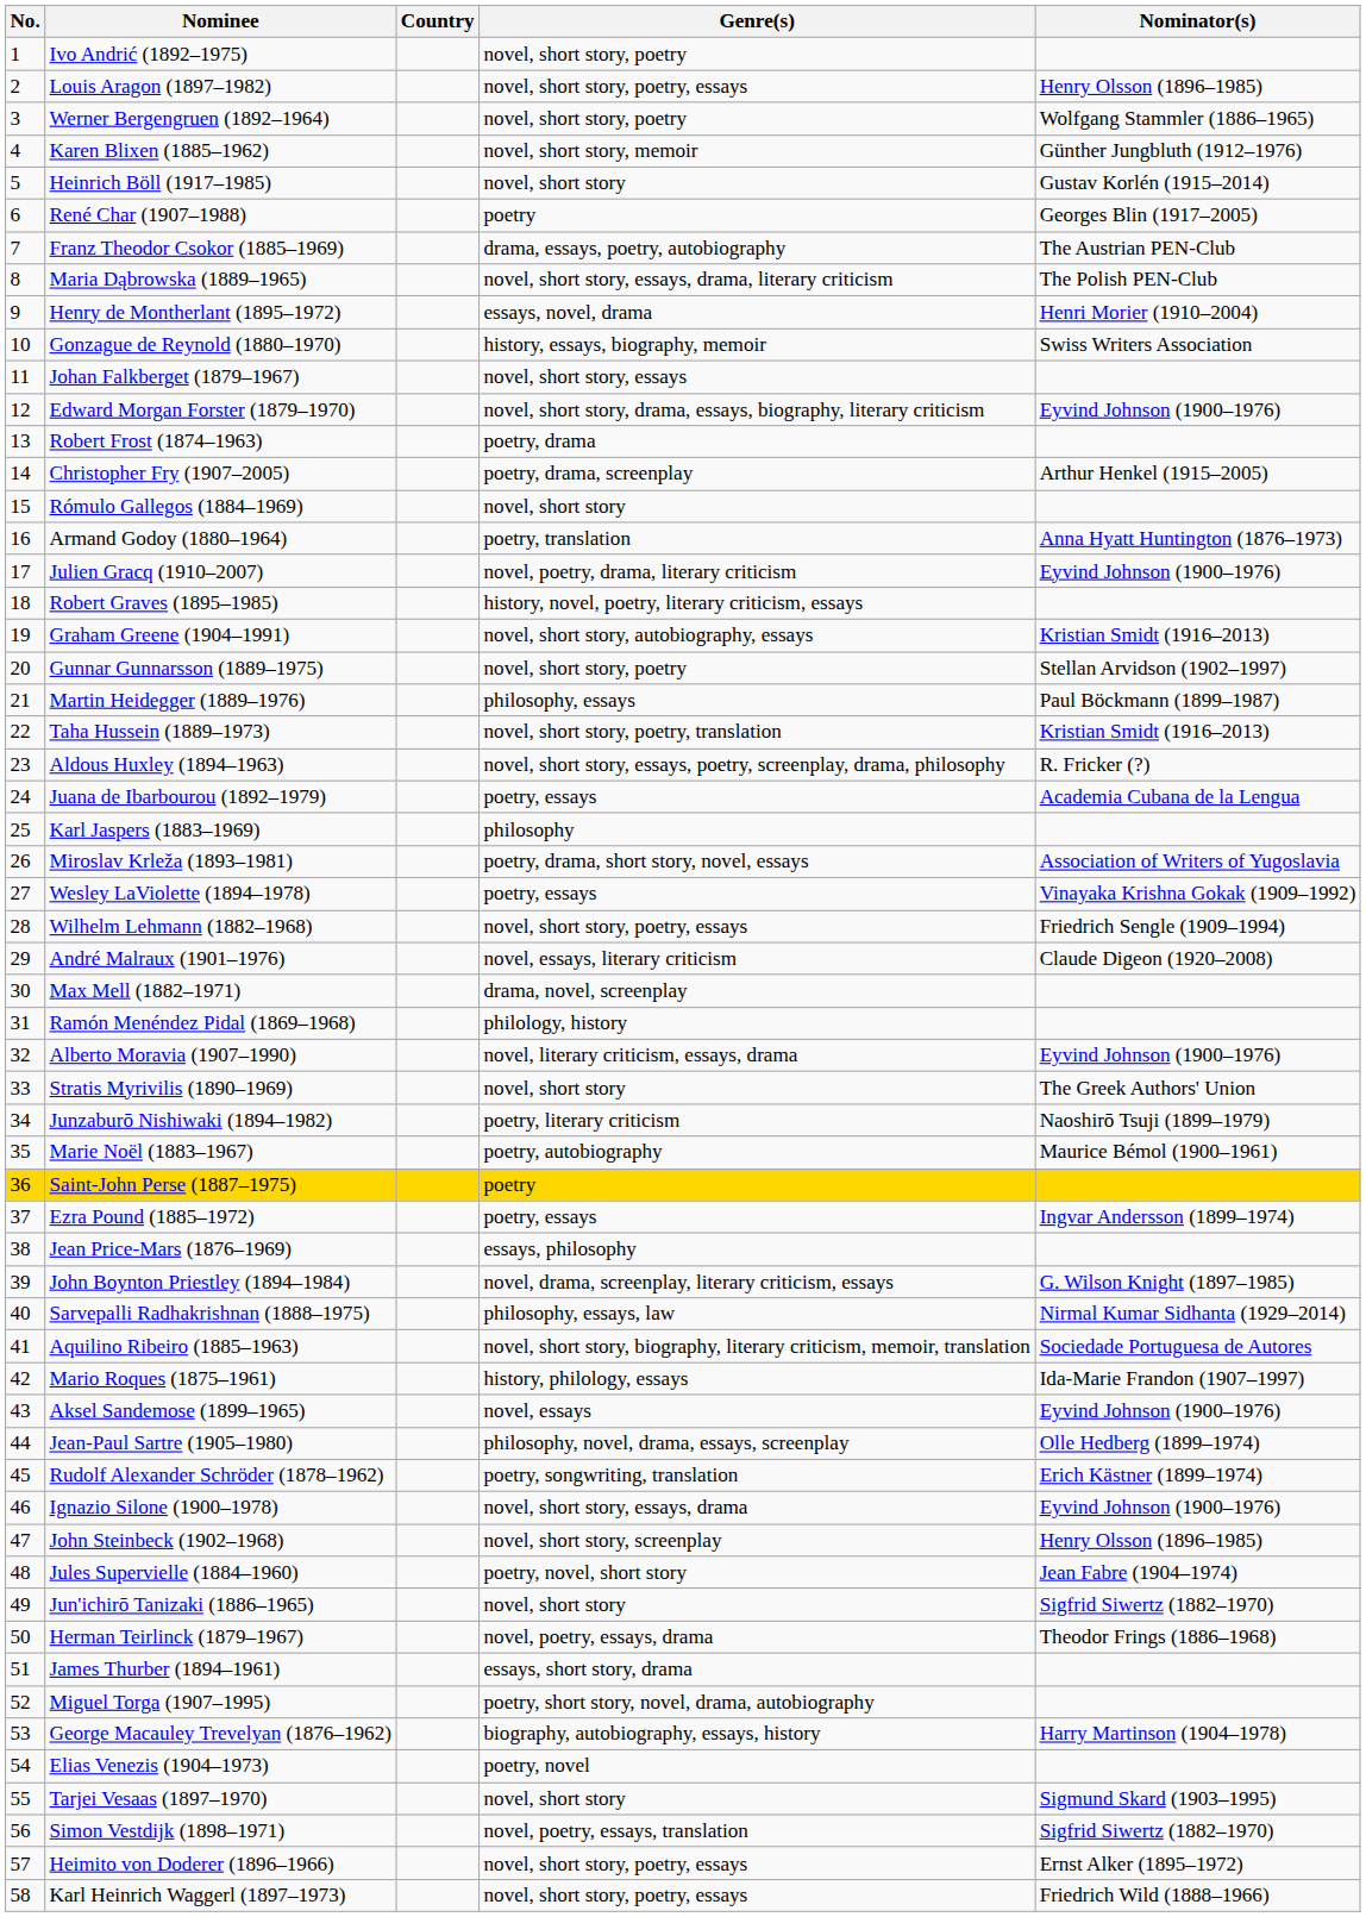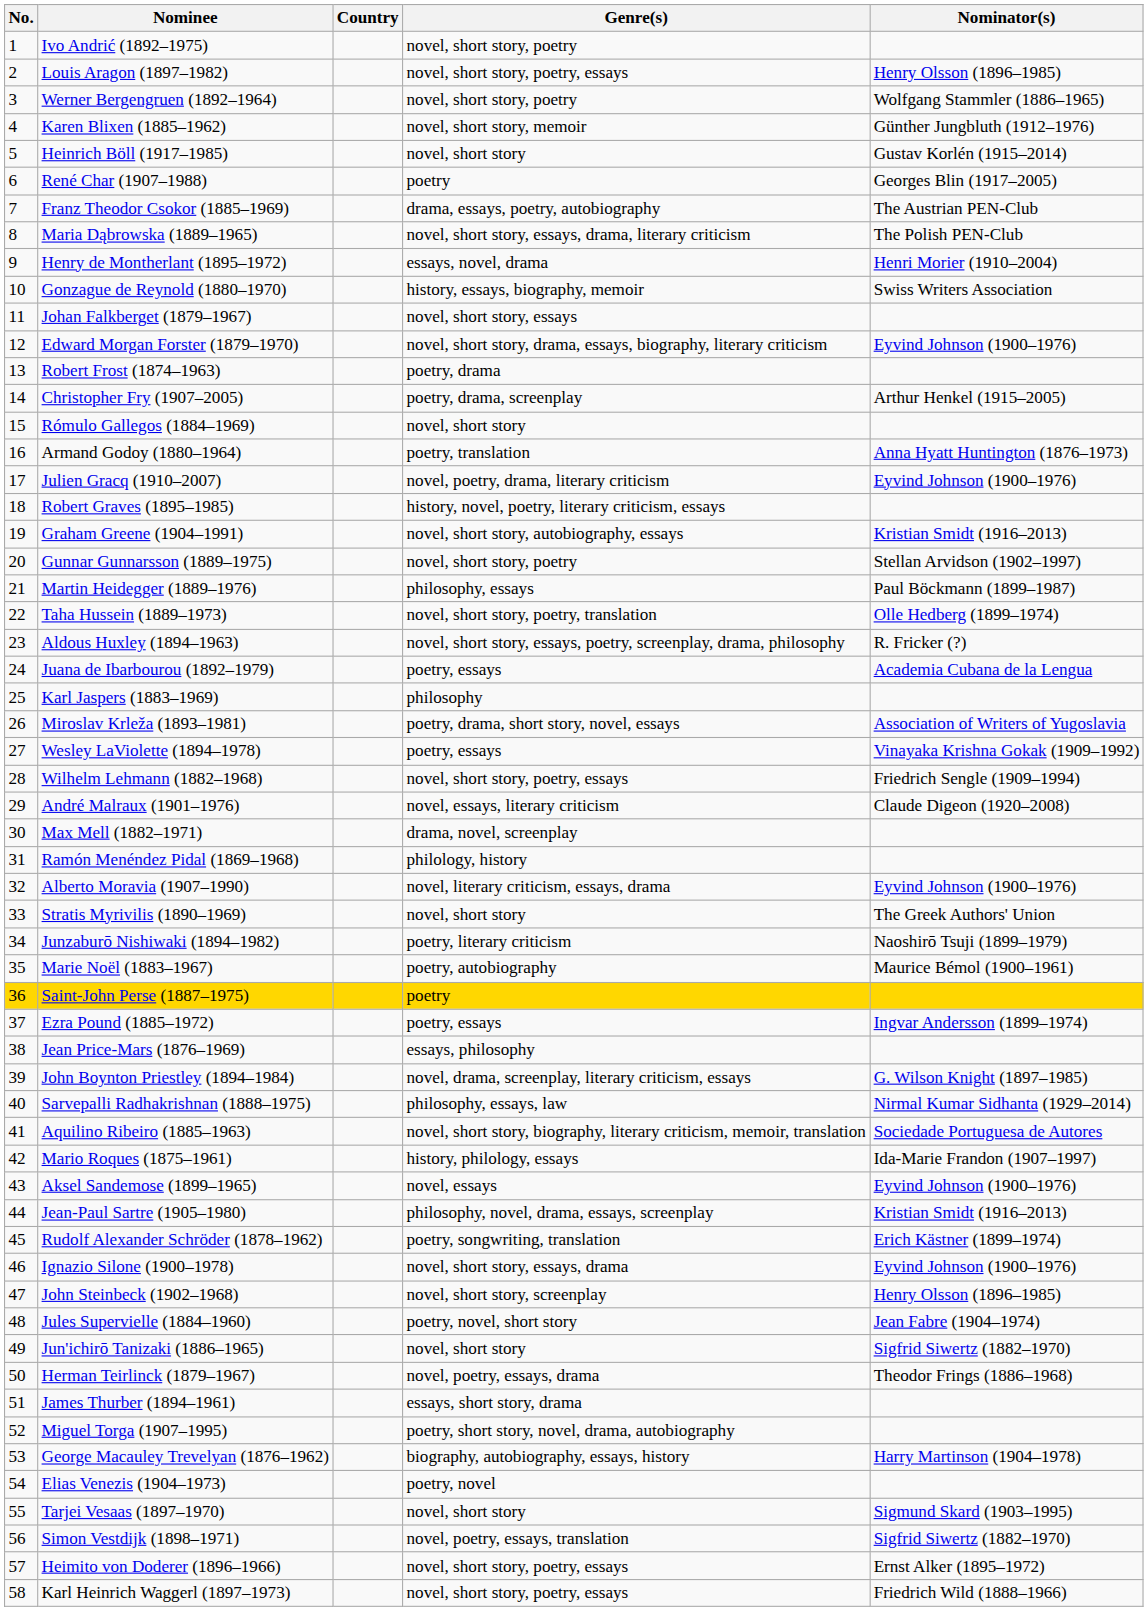 <table class="sortable wikitable mw-collapsible">
 <tr>
 <th scope=col>No.</th>
 <th scope=col>Nominee</th>
 <th scope=col>Country</th>
 <th scope=col>Genre(s)</th>
 <th scope=col>Nominator(s)</th>
 </tr>
 <tr>
 <td>1</td>
 <td><a href='#'>Ivo Andrić</a> (1892–1975)</td>
 <td></td>
 <td>novel, short story, poetry</td>
 <td></td>
 </tr>
 <tr>
 <td>2</td>
 <td><a href='#'>Louis Aragon</a> (1897–1982)</td>
 <td></td>
 <td>novel, short story, poetry, essays</td>
 <td><a href='#'>Henry Olsson</a> (1896–1985)</td>
 </tr>
 <tr>
 <td>3</td>
 <td><a href='#'>Werner Bergengruen</a> (1892–1964)</td>
 <td></td>
 <td>novel, short story, poetry</td>
 <td>Wolfgang Stammler (1886–1965)</td>
 </tr>
 <tr>
 <td>4</td>
 <td><a href='#'>Karen Blixen</a> (1885–1962)</td>
 <td></td>
 <td>novel, short story, memoir</td>
 <td>Günther Jungbluth (1912–1976)</td>
 </tr>
 <tr>
 <td>5</td>
 <td><a href='#'>Heinrich Böll</a> (1917–1985)</td>
 <td></td>
 <td>novel, short story</td>
 <td>Gustav Korlén (1915–2014)</td>
 </tr>
 <tr>
 <td>6</td>
 <td><a href='#'>René Char</a> (1907–1988)</td>
 <td></td>
 <td>poetry</td>
 <td>Georges Blin (1917–2005)</td>
 </tr>
 <tr>
 <td>7</td>
 <td><a href='#'>Franz Theodor Csokor</a> (1885–1969)</td>
 <td></td>
 <td>drama, essays, poetry, autobiography</td>
 <td>The Austrian PEN-Club</td>
 </tr>
 <tr>
 <td>8</td>
 <td><a href='#'>Maria Dąbrowska</a> (1889–1965)</td>
 <td></td>
 <td>novel, short story, essays, drama, literary criticism</td>
 <td>The Polish PEN-Club</td>
 </tr>
 <tr>
 <td>9</td>
 <td><a href='#'>Henry de Montherlant</a> (1895–1972)</td>
 <td></td>
 <td>essays, novel, drama</td>
 <td><a href='#'>Henri Morier</a> (1910–2004)</td>
 </tr>
 <tr>
 <td>10</td>
 <td><a href='#'>Gonzague de Reynold</a> (1880–1970)</td>
 <td></td>
 <td>history, essays, biography, memoir</td>
 <td>Swiss Writers Association</td>
 </tr>
 <tr>
 <td>11</td>
 <td><a href='#'>Johan Falkberget</a> (1879–1967)</td>
 <td></td>
 <td>novel, short story, essays</td>
 <td></td>
 </tr>
 <tr>
 <td>12</td>
 <td><a href='#'>Edward Morgan Forster</a> (1879–1970)</td>
 <td></td>
 <td>novel, short story, drama, essays, biography, literary criticism</td>
 <td><a href='#'>Eyvind Johnson</a> (1900–1976)</td>
 </tr>
 <tr>
 <td>13</td>
 <td><a href='#'>Robert Frost</a> (1874–1963)</td>
 <td></td>
 <td>poetry, drama</td>
 <td></td>
 </tr>
 <tr>
 <td>14</td>
 <td><a href='#'>Christopher Fry</a> (1907–2005)</td>
 <td></td>
 <td>poetry, drama, screenplay</td>
 <td>Arthur Henkel (1915–2005)</td>
 </tr>
 <tr>
 <td>15</td>
 <td><a href='#'>Rómulo Gallegos</a> (1884–1969)</td>
 <td></td>
 <td>novel, short story</td>
 <td></td>
 </tr>
 <tr>
 <td>16</td>
 <td>Armand Godoy (1880–1964)</td>
 <td><br></td>
 <td>poetry, translation</td>
 <td><a href='#'>Anna Hyatt Huntington</a> (1876–1973)</td>
 </tr>
 <tr>
 <td>17</td>
 <td><a href='#'>Julien Gracq</a> (1910–2007)</td>
 <td></td>
 <td>novel, poetry, drama, literary criticism</td>
 <td><a href='#'>Eyvind Johnson</a> (1900–1976)</td>
 </tr>
 <tr>
 <td>18</td>
 <td><a href='#'>Robert Graves</a> (1895–1985)</td>
 <td></td>
 <td>history, novel, poetry, literary criticism, essays</td>
 <td></td>
 </tr>
 <tr>
 <td>19</td>
 <td><a href='#'>Graham Greene</a> (1904–1991)</td>
 <td></td>
 <td>novel, short story, autobiography, essays</td>
 <td><a href='#'>Kristian Smidt</a> (1916–2013)</td>
 </tr>
 <tr>
 <td>20</td>
 <td><a href='#'>Gunnar Gunnarsson</a> (1889–1975)</td>
 <td></td>
 <td>novel, short story, poetry</td>
 <td>Stellan Arvidson (1902–1997)</td>
 </tr>
 <tr>
 <td>21</td>
 <td><a href='#'>Martin Heidegger</a> (1889–1976)</td>
 <td></td>
 <td>philosophy, essays</td>
 <td>Paul Böckmann (1899–1987)</td>
 </tr>
 <tr>
 <td>22</td>
 <td><a href='#'>Taha Hussein</a> (1889–1973)</td>
 <td></td>
 <td>novel, short story, poetry, translation</td>
-<td><a href='#'>Kristian Smidt</a> (1916–2013)</td>
+<td><a href='#'>Olle Hedberg</a> (1899–1974)</td>
 </tr>
 <tr>
 <td>23</td>
 <td><a href='#'>Aldous Huxley</a> (1894–1963)</td>
 <td></td>
 <td>novel, short story, essays, poetry, screenplay, drama, philosophy</td>
 <td>R. Fricker (?)</td>
 </tr>
 <tr>
 <td>24</td>
 <td><a href='#'>Juana de Ibarbourou</a> (1892–1979)</td>
 <td></td>
 <td>poetry, essays</td>
 <td><a href='#'>Academia Cubana de la Lengua</a></td>
 </tr>
 <tr>
 <td>25</td>
 <td><a href='#'>Karl Jaspers</a> (1883–1969)</td>
 <td><br></td>
 <td>philosophy</td>
 <td></td>
 </tr>
 <tr>
 <td>26</td>
 <td><a href='#'>Miroslav Krleža</a> (1893–1981)</td>
 <td></td>
 <td>poetry, drama, short story, novel, essays</td>
 <td><a href='#'>Association of Writers of Yugoslavia</a></td>
 </tr>
 <tr>
 <td>27</td>
 <td><a href='#'>Wesley LaViolette</a> (1894–1978)</td>
 <td></td>
 <td>poetry, essays</td>
 <td><a href='#'>Vinayaka Krishna Gokak</a> (1909–1992)</td>
 </tr>
 <tr>
 <td>28</td>
 <td><a href='#'>Wilhelm Lehmann</a> (1882–1968)</td>
 <td><br></td>
 <td>novel, short story, poetry, essays</td>
 <td>Friedrich Sengle (1909–1994)</td>
 </tr>
 <tr>
 <td>29</td>
 <td><a href='#'>André Malraux</a> (1901–1976)</td>
 <td></td>
 <td>novel, essays, literary criticism</td>
 <td>Claude Digeon (1920–2008)</td>
 </tr>
 <tr>
 <td>30</td>
 <td><a href='#'>Max Mell</a> (1882–1971)</td>
 <td></td>
 <td>drama, novel, screenplay</td>
 <td></td>
 </tr>
 <tr>
 <td>31</td>
 <td><a href='#'>Ramón Menéndez Pidal</a> (1869–1968)</td>
 <td></td>
 <td>philology, history</td>
 <td></td>
 </tr>
 <tr>
 <td>32</td>
 <td><a href='#'>Alberto Moravia</a> (1907–1990)</td>
 <td></td>
 <td>novel, literary criticism, essays, drama</td>
 <td><a href='#'>Eyvind Johnson</a> (1900–1976)</td>
 </tr>
 <tr>
 <td>33</td>
 <td><a href='#'>Stratis Myrivilis</a> (1890–1969)</td>
 <td></td>
 <td>novel, short story</td>
 <td>The Greek Authors' Union</td>
 </tr>
 <tr>
 <td>34</td>
 <td><a href='#'>Junzaburō Nishiwaki</a> (1894–1982)</td>
 <td></td>
 <td>poetry, literary criticism</td>
 <td>Naoshirō Tsuji (1899–1979)</td>
 </tr>
 <tr>
 <td>35</td>
 <td><a href='#'>Marie Noël</a> (1883–1967)</td>
 <td></td>
 <td>poetry, autobiography</td>
 <td>Maurice Bémol (1900–1961)</td>
 </tr>
 <tr>
 <td style="background:gold;white-space:nowrap">36</td>
 <td style="background:gold;white-space:nowrap"><a href='#'>Saint-John Perse</a> (1887–1975)</td>
 <td style="background:gold;white-space:nowrap"></td>
 <td style="background:gold;white-space:nowrap">poetry</td>
 <td style="background:gold;white-space:nowrap"></td>
 </tr>
 <tr>
 <td>37</td>
 <td><a href='#'>Ezra Pound</a> (1885–1972)</td>
 <td></td>
 <td>poetry, essays</td>
 <td><a href='#'>Ingvar Andersson</a> (1899–1974)</td>
 </tr>
 <tr>
 <td>38</td>
 <td><a href='#'>Jean Price-Mars</a> (1876–1969)</td>
 <td></td>
 <td>essays, philosophy</td>
 <td></td>
 </tr>
 <tr>
 <td>39</td>
 <td><a href='#'>John Boynton Priestley</a> (1894–1984)</td>
 <td></td>
 <td>novel, drama, screenplay, literary criticism, essays</td>
 <td><a href='#'>G. Wilson Knight</a> (1897–1985)</td>
 </tr>
 <tr>
 <td>40</td>
 <td><a href='#'>Sarvepalli Radhakrishnan</a> (1888–1975)</td>
 <td></td>
 <td>philosophy, essays, law</td>
 <td><a href='#'>Nirmal Kumar Sidhanta</a> (1929–2014)</td>
 </tr>
 <tr>
 <td>41</td>
 <td><a href='#'>Aquilino Ribeiro</a> (1885–1963)</td>
 <td></td>
 <td>novel, short story, biography, literary criticism, memoir, translation</td>
 <td><a href='#'>Sociedade Portuguesa de Autores</a></td>
 </tr>
 <tr>
 <td>42</td>
 <td><a href='#'>Mario Roques</a> (1875–1961)</td>
 <td><br></td>
 <td>history, philology, essays</td>
 <td>Ida-Marie Frandon (1907–1997)</td>
 </tr>
 <tr>
 <td>43</td>
 <td><a href='#'>Aksel Sandemose</a> (1899–1965)</td>
 <td><br></td>
 <td>novel, essays</td>
 <td><a href='#'>Eyvind Johnson</a> (1900–1976)</td>
 </tr>
 <tr>
 <td>44</td>
 <td><a href='#'>Jean-Paul Sartre</a> (1905–1980)</td>
 <td></td>
 <td>philosophy, novel, drama, essays, screenplay</td>
-<td><a href='#'>Olle Hedberg</a> (1899–1974)</td>
+<td><a href='#'>Kristian Smidt</a> (1916–2013)</td>
 </tr>
 <tr>
 <td>45</td>
 <td><a href='#'>Rudolf Alexander Schröder</a> (1878–1962)</td>
 <td></td>
 <td>poetry, songwriting, translation</td>
 <td><a href='#'>Erich Kästner</a> (1899–1974)</td>
 </tr>
 <tr>
 <td>46</td>
 <td><a href='#'>Ignazio Silone</a> (1900–1978)</td>
 <td></td>
 <td>novel, short story, essays, drama</td>
 <td><a href='#'>Eyvind Johnson</a> (1900–1976)</td>
 </tr>
 <tr>
 <td>47</td>
 <td><a href='#'>John Steinbeck</a> (1902–1968)</td>
 <td></td>
 <td>novel, short story, screenplay</td>
 <td><a href='#'>Henry Olsson</a> (1896–1985)</td>
 </tr>
 <tr>
 <td>48</td>
 <td><a href='#'>Jules Supervielle</a> (1884–1960)</td>
 <td><br></td>
 <td>poetry, novel, short story</td>
 <td><a href='#'>Jean Fabre</a> (1904–1974)</td>
 </tr>
 <tr>
 <td>49</td>
 <td><a href='#'>Jun'ichirō Tanizaki</a> (1886–1965)</td>
 <td></td>
 <td>novel, short story</td>
 <td><a href='#'>Sigfrid Siwertz</a> (1882–1970)</td>
 </tr>
 <tr>
 <td>50</td>
 <td><a href='#'>Herman Teirlinck</a> (1879–1967)</td>
 <td></td>
 <td>novel, poetry, essays, drama</td>
 <td>Theodor Frings (1886–1968)</td>
 </tr>
 <tr>
 <td>51</td>
 <td><a href='#'>James Thurber</a> (1894–1961)</td>
 <td></td>
 <td>essays, short story, drama</td>
 <td></td>
 </tr>
 <tr>
 <td>52</td>
 <td><a href='#'>Miguel Torga</a> (1907–1995)</td>
 <td></td>
 <td>poetry, short story, novel, drama, autobiography</td>
 <td></td>
 </tr>
 <tr>
 <td>53</td>
 <td><a href='#'>George Macauley Trevelyan</a> (1876–1962)</td>
 <td></td>
 <td>biography, autobiography, essays, history</td>
 <td><a href='#'>Harry Martinson</a> (1904–1978)</td>
 </tr>
 <tr>
 <td>54</td>
 <td><a href='#'>Elias Venezis</a> (1904–1973)</td>
 <td></td>
 <td>poetry, novel</td>
 <td></td>
 </tr>
 <tr>
 <td>55</td>
 <td><a href='#'>Tarjei Vesaas</a> (1897–1970)</td>
 <td></td>
 <td>novel, short story</td>
 <td><a href='#'>Sigmund Skard</a> (1903–1995)</td>
 </tr>
 <tr>
 <td>56</td>
 <td><a href='#'>Simon Vestdijk</a> (1898–1971)</td>
 <td></td>
 <td>novel, poetry, essays, translation</td>
 <td><a href='#'>Sigfrid Siwertz</a> (1882–1970)</td>
 </tr>
 <tr>
 <td>57</td>
 <td><a href='#'>Heimito von Doderer</a> (1896–1966)</td>
 <td></td>
 <td>novel, short story, poetry, essays</td>
 <td>Ernst Alker (1895–1972)</td>
 </tr>
 <tr>
 <td>58</td>
 <td>Karl Heinrich Waggerl (1897–1973)</td>
 <td></td>
 <td>novel, short story, poetry, essays</td>
 <td>Friedrich Wild (1888–1966)</td>
 </tr>
 </table>
